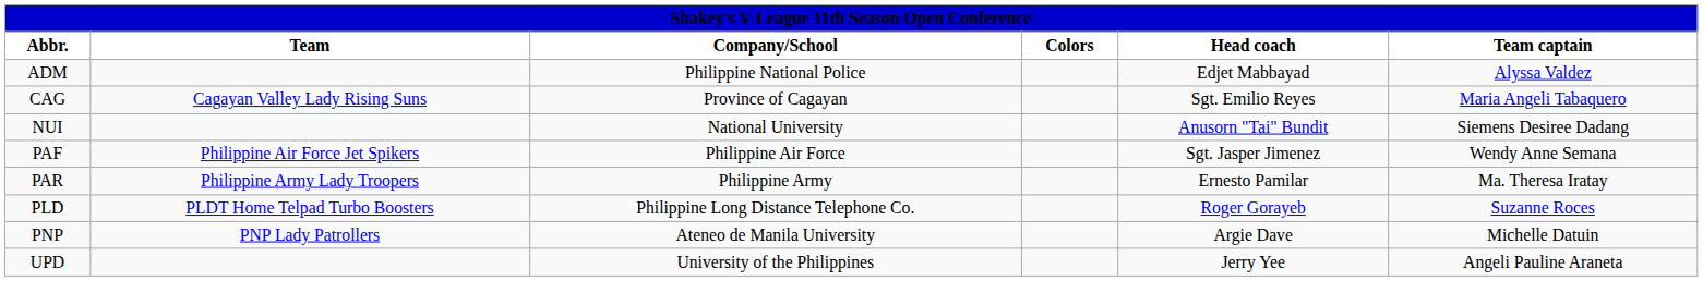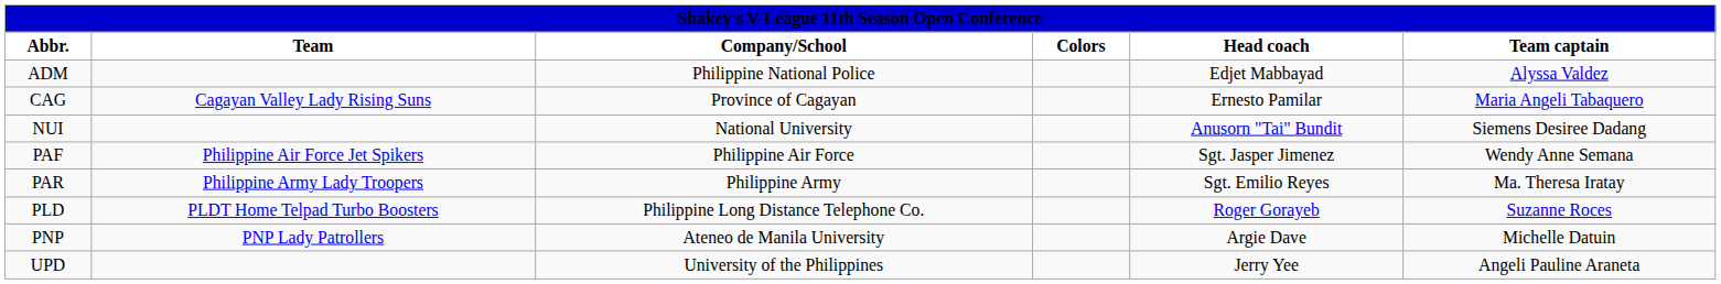 <table class="wikitable" style="width:100%; text-align:left">
 <tr>
 <th style=background:#0000CD colspan=6><span>Shakey's V-League 11th Season Open Conference</span></th>
 </tr>
 <tr>
 <th style="background:white">Abbr.</th>
 <th style="background:white">Team</th>
 <th style="background:white">Company/School</th>
 <th style="background:white">Colors</th>
 <th style="background:white">Head coach</th>
 <th style="background:white">Team captain</th>
 </tr>
 <tr>
 <td align=center>ADM</td>
 <td align=center></td>
 <td align=center>Philippine National Police</td>
 <td align=center> </td>
 <td align=center> Edjet Mabbayad</td>
 <td align=center><a href='#'>Alyssa Valdez</a></td>
 </tr>
 <tr>
 <td align=center>CAG</td>
 <td align=center><a href='#'>Cagayan Valley Lady Rising Suns</a></td>
 <td align=center>Province of Cagayan</td>
 <td align=center> </td>
-<td align=center> Sgt. Emilio Reyes</td>
+<td align=center> Ernesto Pamilar</td>
 <td align=center><a href='#'>Maria Angeli Tabaquero</a></td>
 </tr>
 <tr>
 <td align=center>NUI</td>
 <td align=center></td>
 <td align=center>National University</td>
 <td align=center> </td>
 <td align=center> <a href='#'>Anusorn "Tai" Bundit</a></td>
 <td align=center>Siemens Desiree Dadang</td>
 </tr>
 <tr>
 <td align=center>PAF</td>
 <td align=center><a href='#'>Philippine Air Force Jet Spikers</a></td>
 <td align=center>Philippine Air Force</td>
 <td align=center> </td>
 <td align=center> Sgt. Jasper Jimenez</td>
 <td align=center>Wendy Anne Semana</td>
 </tr>
 <tr>
 <td align=center>PAR</td>
 <td align=center><a href='#'>Philippine Army Lady Troopers</a></td>
 <td align=center>Philippine Army</td>
 <td align=center> </td>
-<td align=center> Ernesto Pamilar</td>
+<td align=center> Sgt. Emilio Reyes</td>
 <td align=center>Ma. Theresa Iratay</td>
 </tr>
 <tr>
 <td align=center>PLD</td>
 <td align=center><a href='#'>PLDT Home Telpad Turbo Boosters</a></td>
 <td align=center>Philippine Long Distance Telephone Co.</td>
 <td align=center> </td>
 <td align=center> <a href='#'>Roger Gorayeb</a></td>
 <td align=center><a href='#'>Suzanne Roces</a></td>
 </tr>
 <tr>
 <td align=center>PNP</td>
 <td align=center><a href='#'>PNP Lady Patrollers</a></td>
 <td align=center>Ateneo de Manila University</td>
 <td align=center> </td>
 <td align=center> Argie Dave</td>
 <td align=center>Michelle Datuin</td>
 </tr>
 <tr>
 <td align=center>UPD</td>
 <td align=center></td>
 <td align=center>University of the Philippines</td>
 <td align=center> </td>
 <td align=center> Jerry Yee</td>
 <td align=center>Angeli Pauline Araneta</td>
 </tr>
 </table>
